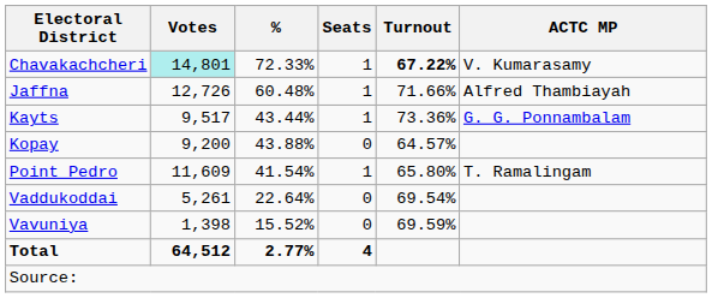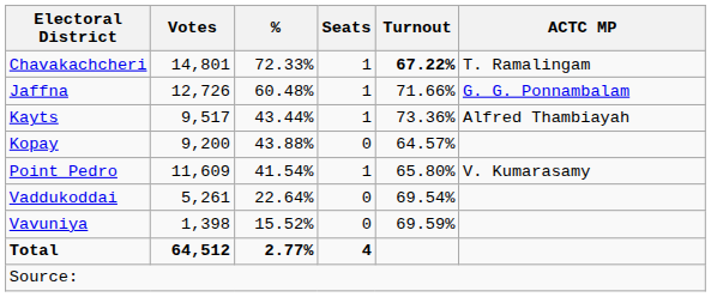 <table class="wikitable" border="1" style="text-align:right;">
 <tr>
 <th align=left width="100">Electoral District</th>
 <th align=left width="60">Votes</th>
 <th align=left width="60">%</th>
 <th align=left width="40">Seats</th>
 <th align=left width="60">Turnout</th>
 <th align=left width="190">ACTC MP</th>
 </tr>
 <tr>
 <td align=left><a href='#'>Chavakachcheri</a></td>
-<td style="background: paleturquoise;">14,801</td>
+<td>14,801</td>
 <td>72.33%</td>
 <td>1</td>
 <td><strong>67.22%</strong></td>
-<td align=left>V. Kumarasamy</td>
+<td align=left>T. Ramalingam</td>
 </tr>
 <tr>
 <td align=left><a href='#'>Jaffna</a></td>
 <td>12,726</td>
 <td>60.48%</td>
 <td>1</td>
 <td>71.66%</td>
-<td align=left>Alfred Thambiayah</td>
+<td align=left><a href='#'>G. G. Ponnambalam</a></td>
 </tr>
 <tr>
 <td align=left><a href='#'>Kayts</a></td>
 <td>9,517</td>
 <td>43.44%</td>
 <td>1</td>
 <td>73.36%</td>
-<td align=left><a href='#'>G. G. Ponnambalam</a></td>
+<td align=left>Alfred Thambiayah</td>
 </tr>
 <tr>
 <td align=left><a href='#'>Kopay</a></td>
 <td>9,200</td>
 <td>43.88%</td>
 <td>0</td>
 <td>64.57%</td>
 <td></td>
 </tr>
 <tr>
 <td align=left><a href='#'>Point Pedro</a></td>
 <td>11,609</td>
 <td>41.54%</td>
 <td>1</td>
 <td>65.80%</td>
-<td align=left>T. Ramalingam</td>
+<td align=left>V. Kumarasamy</td>
 </tr>
 <tr>
 <td align=left><a href='#'>Vaddukoddai</a></td>
 <td>5,261</td>
 <td>22.64%</td>
 <td>0</td>
 <td>69.54%</td>
 <td></td>
 </tr>
 <tr>
 <td align=left><a href='#'>Vavuniya</a></td>
 <td>1,398</td>
 <td>15.52%</td>
 <td>0</td>
 <td>69.59%</td>
 <td></td>
 </tr>
 <tr>
 <td align=left><strong>Total</strong></td>
 <td><strong>64,512</strong></td>
 <td><strong>2.77%</strong></td>
 <td><strong>4</strong></td>
 <td></td>
 <td></td>
 </tr>
 <tr>
 <td align=left colspan=6>Source:</td>
 </tr>
 </table>
